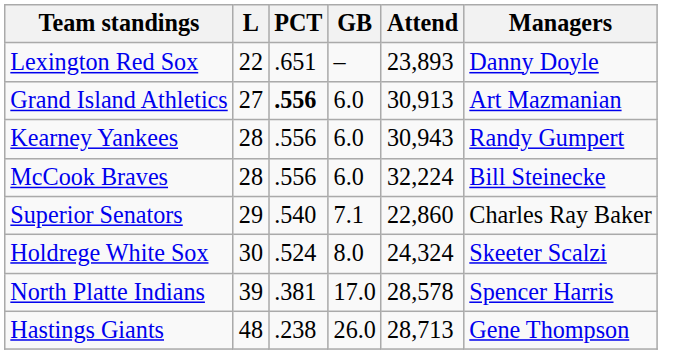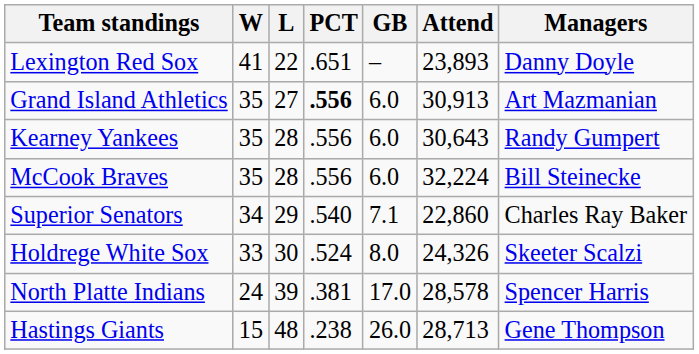 <table class="wikitable">
 <tr>
 <th>Team standings</th>
+<th>W</th>
 <th>L</th>
 <th>PCT</th>
 <th>GB</th>
 <th>Attend</th>
 <th>Managers</th>
 </tr>
 <tr>
 <td><a href='#'>Lexington Red Sox</a></td>
+<td>41</td>
 <td>22</td>
 <td>.651</td>
 <td>–</td>
 <td>23,893</td>
 <td><a href='#'>Danny Doyle</a></td>
 </tr>
 <tr>
 <td><a href='#'>Grand Island Athletics</a></td>
+<td>35</td>
 <td>27</td>
 <td><strong>.556</strong></td>
 <td>6.0</td>
 <td>30,913</td>
 <td><a href='#'>Art Mazmanian</a></td>
 </tr>
 <tr>
 <td><a href='#'>Kearney Yankees</a></td>
+<td>35</td>
 <td>28</td>
 <td>.556</td>
 <td>6.0</td>
-<td>30,943</td>
+<td>30,643</td>
 <td><a href='#'>Randy Gumpert</a></td>
 </tr>
 <tr>
 <td><a href='#'>McCook Braves</a></td>
+<td>35</td>
 <td>28</td>
 <td>.556</td>
 <td>6.0</td>
 <td>32,224</td>
 <td><a href='#'>Bill Steinecke</a></td>
 </tr>
 <tr>
 <td><a href='#'>Superior Senators</a></td>
+<td>34</td>
 <td>29</td>
 <td>.540</td>
 <td>7.1</td>
 <td>22,860</td>
 <td>Charles Ray Baker</td>
 </tr>
 <tr>
 <td><a href='#'>Holdrege White Sox</a></td>
+<td>33</td>
 <td>30</td>
 <td>.524</td>
 <td>8.0</td>
-<td>24,324</td>
+<td>24,326</td>
 <td><a href='#'>Skeeter Scalzi</a></td>
 </tr>
 <tr>
 <td><a href='#'>North Platte Indians</a></td>
+<td>24</td>
 <td>39</td>
 <td>.381</td>
 <td>17.0</td>
 <td>28,578</td>
 <td><a href='#'>Spencer Harris</a></td>
 </tr>
 <tr>
 <td><a href='#'>Hastings Giants</a></td>
+<td>15</td>
 <td>48</td>
 <td>.238</td>
 <td>26.0</td>
 <td>28,713</td>
 <td><a href='#'>Gene Thompson</a></td>
 </tr>
 </table>
